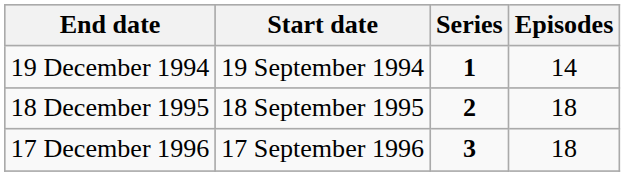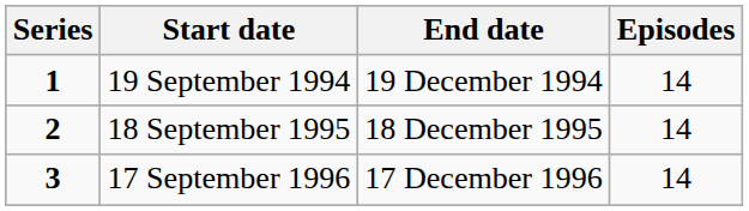 <table class="wikitable" style="text-align:center;">
 <tr>
+<th>Series</th>
+<th>Start date</th>
 <th>End date</th>
-<th>Start date</th>
-<th>Series</th>
 <th>Episodes</th>
 </tr>
 <tr>
+<td><strong>1</strong></td>
+<td>19 September 1994</td>
 <td>19 December 1994</td>
-<td>19 September 1994</td>
-<td><strong>1</strong></td>
 <td>14</td>
 </tr>
 <tr>
+<td><strong>2</strong></td>
+<td>18 September 1995</td>
 <td>18 December 1995</td>
-<td>18 September 1995</td>
-<td><strong>2</strong></td>
-<td>18</td>
+<td>14</td>
 </tr>
 <tr>
+<td><strong>3</strong></td>
+<td>17 September 1996</td>
 <td>17 December 1996</td>
-<td>17 September 1996</td>
-<td><strong>3</strong></td>
-<td>18</td>
+<td>14</td>
 </tr>
 </table>
